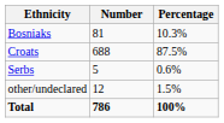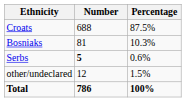 <table class="wikitable">
 <tr>
 <th width="100px">Ethnicity</th>
 <th width="80px">Number</th>
 <th width="80px">Percentage</th>
 </tr>
 <tr>
+<td><a href='#'>Croats</a></td>
+<td>688</td>
+<td>87.5%</td>
+</tr>
+<tr>
 <td><a href='#'>Bosniaks</a></td>
 <td>81</td>
 <td>10.3%</td>
 </tr>
 <tr>
-<td><a href='#'>Croats</a></td>
-<td>688</td>
-<td>87.5%</td>
-</tr>
-<tr>
 <td><a href='#'>Serbs</a></td>
-<td>5</td>
+<td><strong>5</strong></td>
 <td>0.6%</td>
 </tr>
 <tr>
 <td>other/undeclared</td>
 <td>12</td>
 <td>1.5%</td>
 </tr>
 <tr>
 <td><strong>Total</strong></td>
 <td><strong>786</strong></td>
 <td><strong>100%</strong></td>
 </tr>
 </table>
